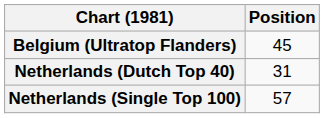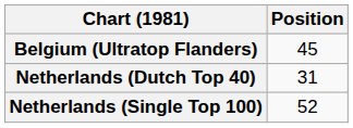 <table class="wikitable sortable plainrowheaders" style="text-align:center">
 <tr>
 <th>Chart (1981)</th>
 <th>Position</th>
 </tr>
 <tr>
 <th scope="row">Belgium (Ultratop Flanders)</th>
 <td>45</td>
 </tr>
 <tr>
 <th scope="row">Netherlands (Dutch Top 40)</th>
 <td>31</td>
 </tr>
 <tr>
 <th scope="row">Netherlands (Single Top 100)</th>
-<td>57</td>
+<td>52</td>
 </tr>
 </table>
